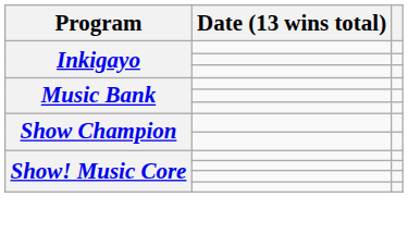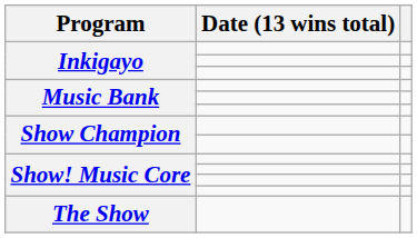 <table class="wikitable plainrowheaders sortable" style="text-align:center">
 <tr>
 <th scope="col">Program</th>
 <th scope="col">Date (13 wins total)</th>
 <th scope="col" class="unsortable"></th>
 </tr>
 <tr>
 <th scope="row" rowspan="3"><em><a href='#'>Inkigayo</a></em></th>
 <td></td>
 <td style="text-align:center"></td>
 </tr>
 <tr>
 <td></td>
 <td style="text-align:center"></td>
 </tr>
 <tr>
 <td></td>
 <td style="text-align:center"></td>
 </tr>
 <tr>
 <th scope="row" rowspan="3"><em><a href='#'>Music Bank</a></em></th>
 <td></td>
 <td style="text-align:center"></td>
 </tr>
 <tr>
 <td></td>
 <td style="text-align:center"></td>
 </tr>
 <tr>
 <td></td>
 <td style="text-align:center"></td>
 </tr>
 <tr>
 <th rowspan="2" scope="row"><em><a href='#'>Show Champion</a></em></th>
 <td></td>
 <td style="text-align:center"></td>
 </tr>
 <tr>
 <td></td>
 <td style="text-align:center"></td>
 </tr>
 <tr>
 <th rowspan="4" scope="row"><em><a href='#'>Show! Music Core</a></em></th>
 <td></td>
 <td style="text-align:center"></td>
 </tr>
 <tr>
 <td></td>
 <td style="text-align:center"></td>
 </tr>
 <tr>
 <td></td>
 <td style="text-align:center"></td>
 </tr>
 <tr>
 <td></td>
 <td style="text-align:center"></td>
 </tr>
+<tr>
+<th scope="row"><em><a href='#'>The Show</a></em></th>
+<td></td>
+<td style="text-align:center"></td>
+</tr>
 </table>
